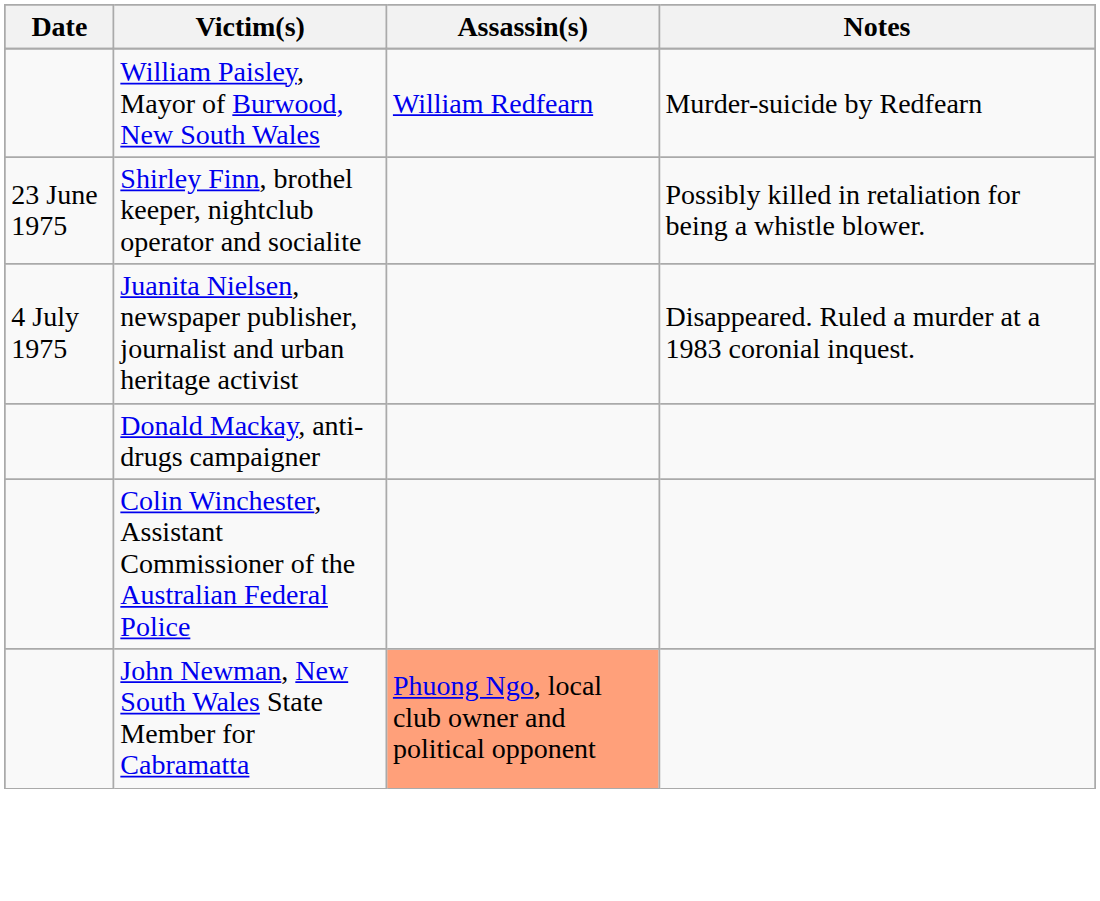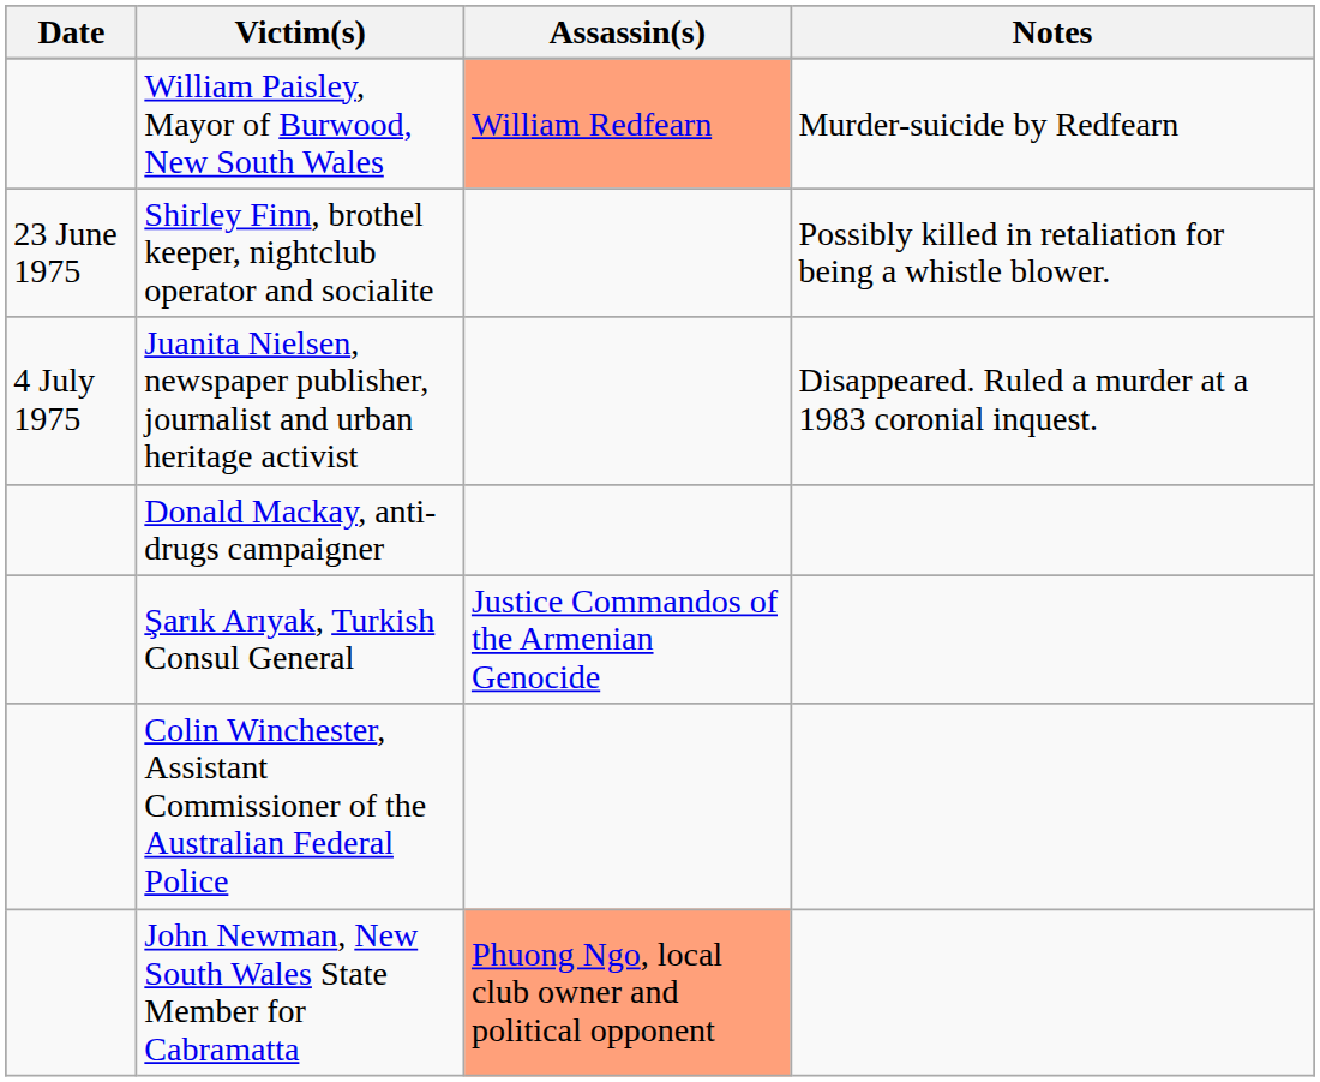 <table class="wikitable sortable sticky-header" style="width:100%">
 <tr>
 <th style="width:10%">Date</th>
 <th style="width:25%">Victim(s)</th>
 <th style="width:25%">Assassin(s)</th>
 <th style="width:40%">Notes</th>
 </tr>
 <tr>
 </tr>
 <tr>
 <td></td>
 <td><a href='#'>William Paisley</a>, Mayor of <a href='#'>Burwood, New South Wales</a></td>
-<td><a href='#'>William Redfearn</a></td>
+<td style="background: lightsalmon;"><a href='#'>William Redfearn</a></td>
 <td>Murder-suicide by Redfearn</td>
 </tr>
 <tr>
 <td>23 June 1975</td>
 <td><a href='#'>Shirley Finn</a>, brothel keeper, nightclub operator and socialite</td>
 <td></td>
 <td>Possibly killed in retaliation for being a whistle blower.</td>
 </tr>
 <tr>
 <td>4 July 1975</td>
 <td><a href='#'>Juanita Nielsen</a>, newspaper publisher, journalist and urban heritage activist</td>
 <td></td>
 <td>Disappeared. Ruled a murder at a 1983 coronial inquest.</td>
 </tr>
 <tr>
 <td></td>
 <td><a href='#'>Donald Mackay</a>, anti-drugs campaigner</td>
 <td></td>
 <td></td>
 </tr>
 <tr>
 <td></td>
+<td><a href='#'>Şarık Arıyak</a>, <a href='#'>Turkish</a> Consul General</td>
+<td><a href='#'>Justice Commandos of the Armenian Genocide</a></td>
+<td></td>
+</tr>
+<tr>
+<td></td>
 <td><a href='#'>Colin Winchester</a>, Assistant Commissioner of the <a href='#'>Australian Federal Police</a></td>
 <td></td>
 <td></td>
 </tr>
 <tr>
 <td></td>
 <td><a href='#'>John Newman</a>, <a href='#'>New South Wales</a> State Member for <a href='#'>Cabramatta</a></td>
 <td style="background: lightsalmon;"><a href='#'>Phuong Ngo</a>, local club owner and political opponent</td>
 <td></td>
 </tr>
 </table>
